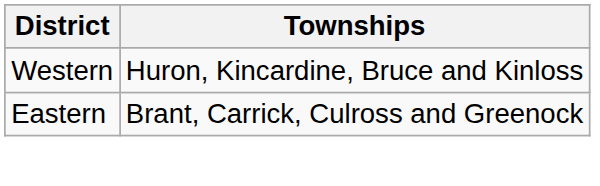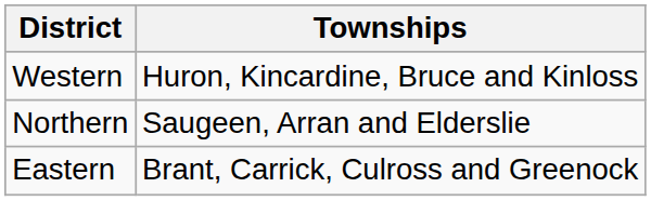 <table class="wikitable">
 <tr>
 <th>District</th>
 <th>Townships</th>
 </tr>
 <tr>
 <td>Western</td>
 <td>Huron, Kincardine, Bruce and Kinloss</td>
 </tr>
 <tr>
+<td>Northern</td>
+<td>Saugeen, Arran and Elderslie</td>
+</tr>
+<tr>
 <td>Eastern</td>
 <td>Brant, Carrick, Culross and Greenock</td>
 </tr>
 </table>
